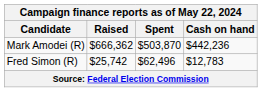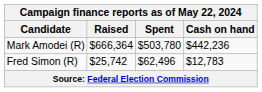 <table class="wikitable sortable">
 <tr>
 <th colspan=4>Campaign finance reports as of May 22, 2024</th>
 </tr>
 <tr style="text-align:center;">
 <th>Candidate</th>
 <th>Raised</th>
 <th>Spent</th>
 <th>Cash on hand</th>
 </tr>
 <tr>
 <td>Mark Amodei (R)</td>
-<td>$666,362</td>
-<td>$503,870</td>
+<td>$666,364</td>
+<td>$503,780</td>
 <td>$442,236</td>
 </tr>
 <tr>
 <td>Fred Simon (R)</td>
 <td>$25,742</td>
 <td>$62,496</td>
 <td>$12,783</td>
 </tr>
 <tr>
 <th colspan="4"><small>Source: <a href='#'>Federal Election Commission</a></small></th>
 </tr>
 </table>
